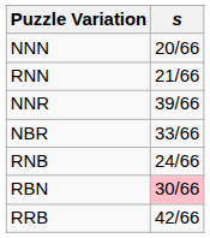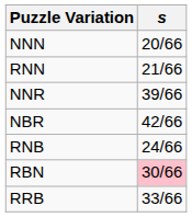 <table class="wikitable" style="margin: 1em auto 1em auto;">
 <tr>
 <th>Puzzle Variation</th>
 <th><em>s</em></th>
 </tr>
 <tr>
 <td>NNN</td>
 <td>20/66</td>
 </tr>
 <tr>
 <td>RNN</td>
 <td>21/66</td>
 </tr>
 <tr>
 <td>NNR</td>
 <td>39/66</td>
 </tr>
 <tr>
 <td>NBR</td>
-<td>33/66</td>
+<td>42/66</td>
 </tr>
 <tr>
 <td>RNB</td>
 <td>24/66</td>
 </tr>
 <tr>
 <td>RBN</td>
 <td style="background: pink;">30/66</td>
 </tr>
 <tr>
 <td>RRB</td>
-<td>42/66</td>
+<td>33/66</td>
 </tr>
 </table>
